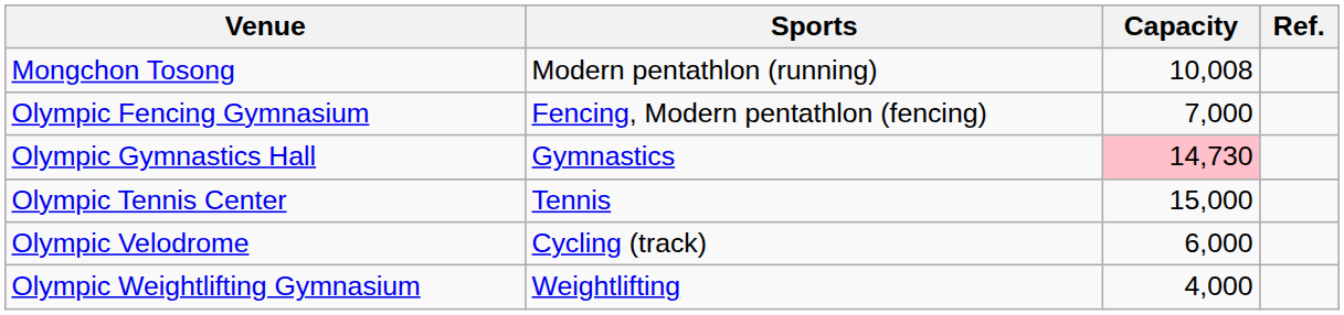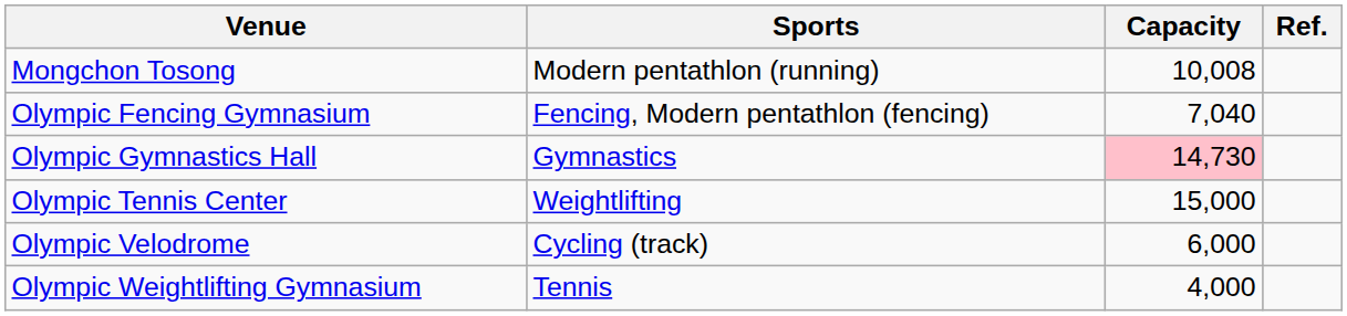 <table class="wikitable sortable" width=780px>
 <tr>
 <th>Venue</th>
 <th>Sports</th>
 <th>Capacity</th>
 <th class="unsortable">Ref.</th>
 </tr>
 <tr>
 <td><a href='#'>Mongchon Tosong</a></td>
 <td>Modern pentathlon (running)</td>
 <td align="right">10,008</td>
 <td align=center></td>
 </tr>
 <tr>
 <td><a href='#'>Olympic Fencing Gymnasium</a></td>
 <td><a href='#'>Fencing</a>, Modern pentathlon (fencing)</td>
-<td align="right">7,000</td>
+<td align="right">7,040</td>
 <td align=center></td>
 </tr>
 <tr>
 <td><a href='#'>Olympic Gymnastics Hall</a></td>
 <td><a href='#'>Gymnastics</a></td>
 <td align="right" style="background: pink;">14,730</td>
 <td align=center></td>
 </tr>
 <tr>
 <td><a href='#'>Olympic Tennis Center</a></td>
-<td><a href='#'>Tennis</a></td>
+<td><a href='#'>Weightlifting</a></td>
 <td align="right">15,000</td>
 <td align=center></td>
 </tr>
 <tr>
 <td><a href='#'>Olympic Velodrome</a></td>
 <td><a href='#'>Cycling</a> (track)</td>
 <td align="right">6,000</td>
 <td align=center></td>
 </tr>
 <tr>
 <td><a href='#'>Olympic Weightlifting Gymnasium</a></td>
-<td><a href='#'>Weightlifting</a></td>
+<td><a href='#'>Tennis</a></td>
 <td align="right">4,000</td>
 <td align=center></td>
 </tr>
 </table>
